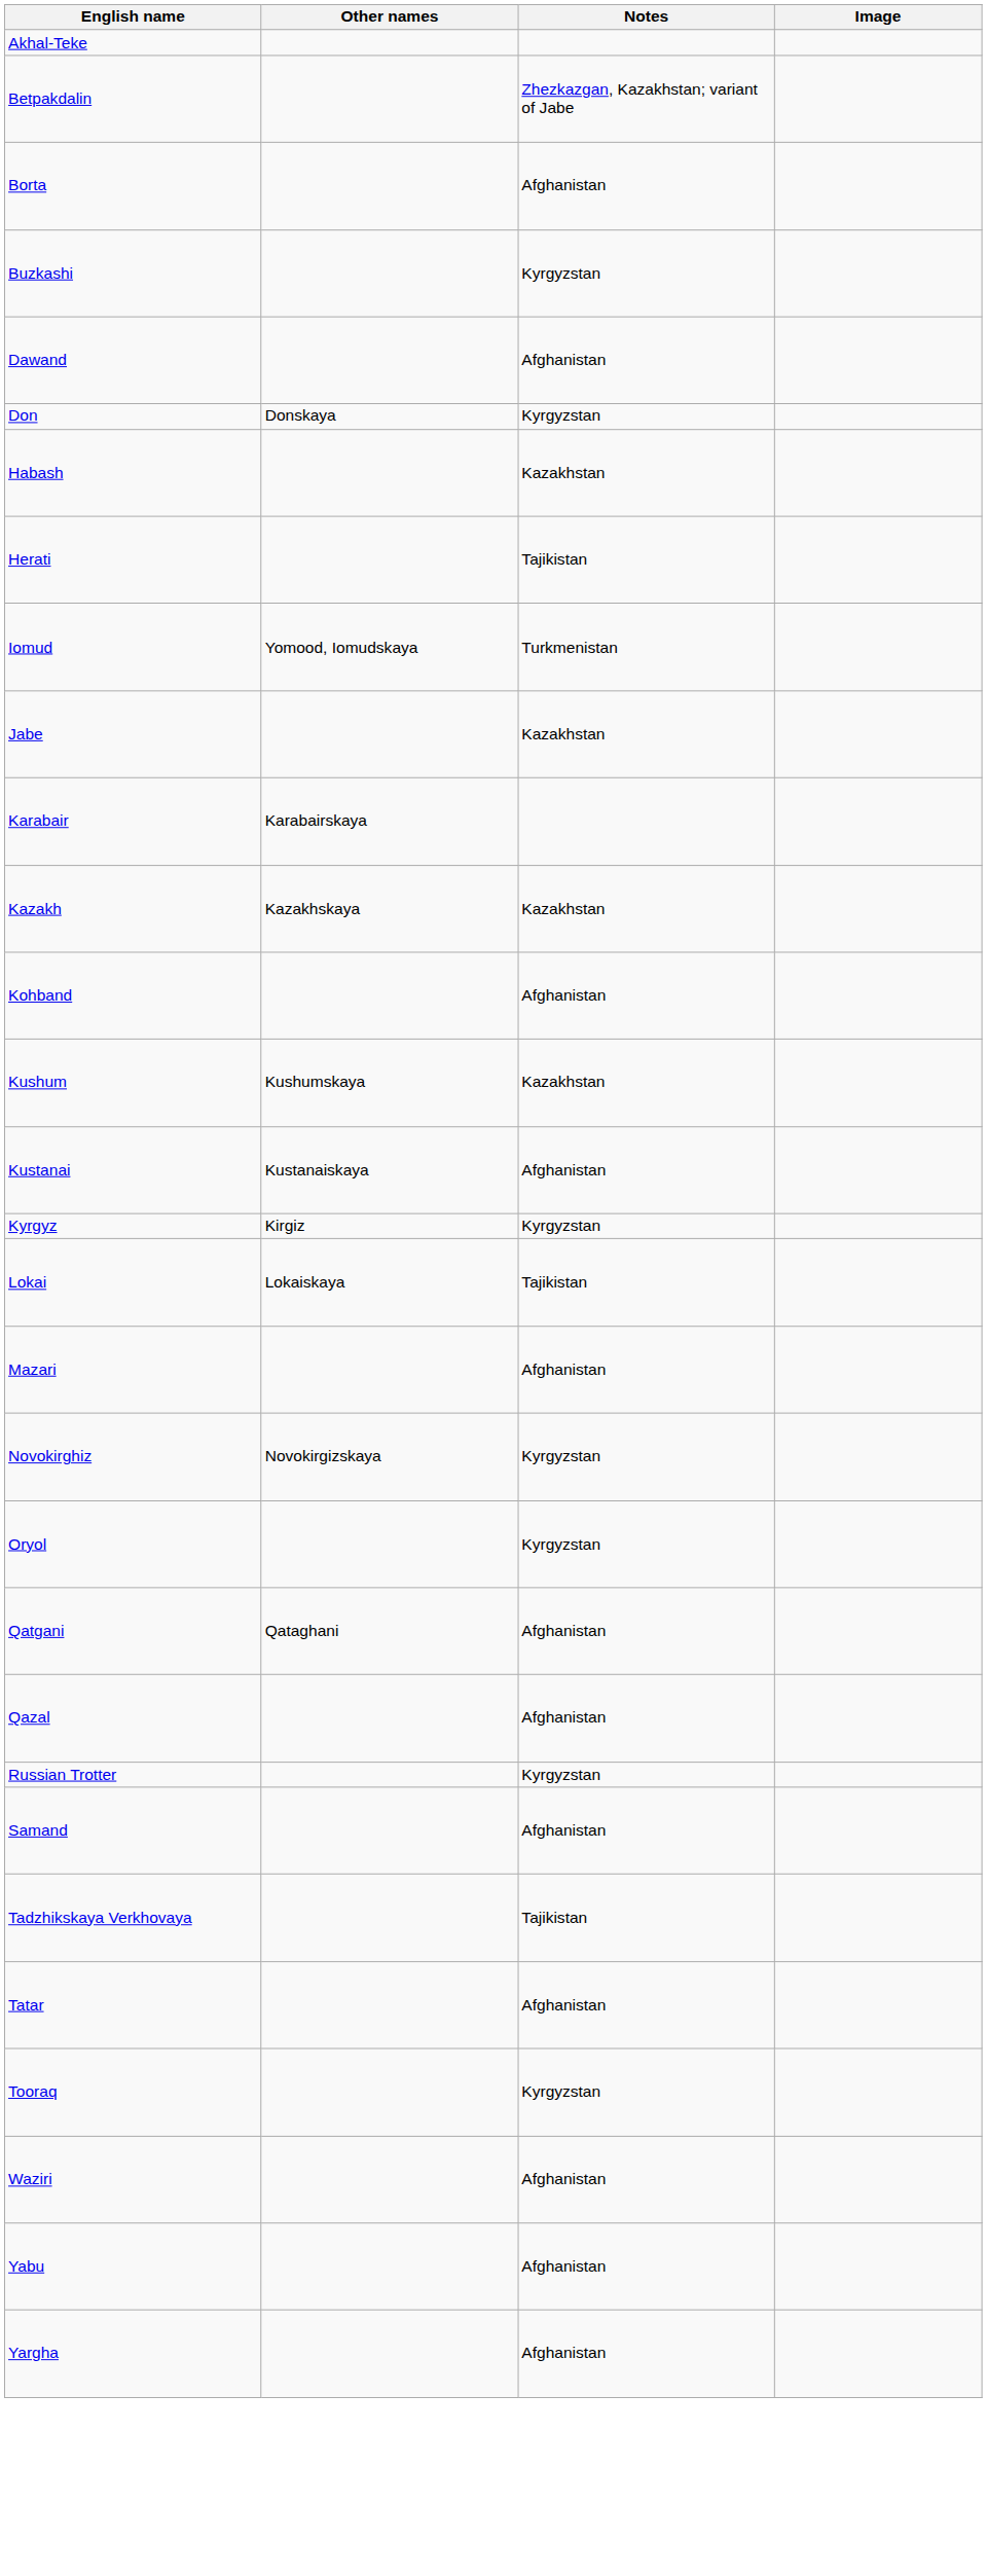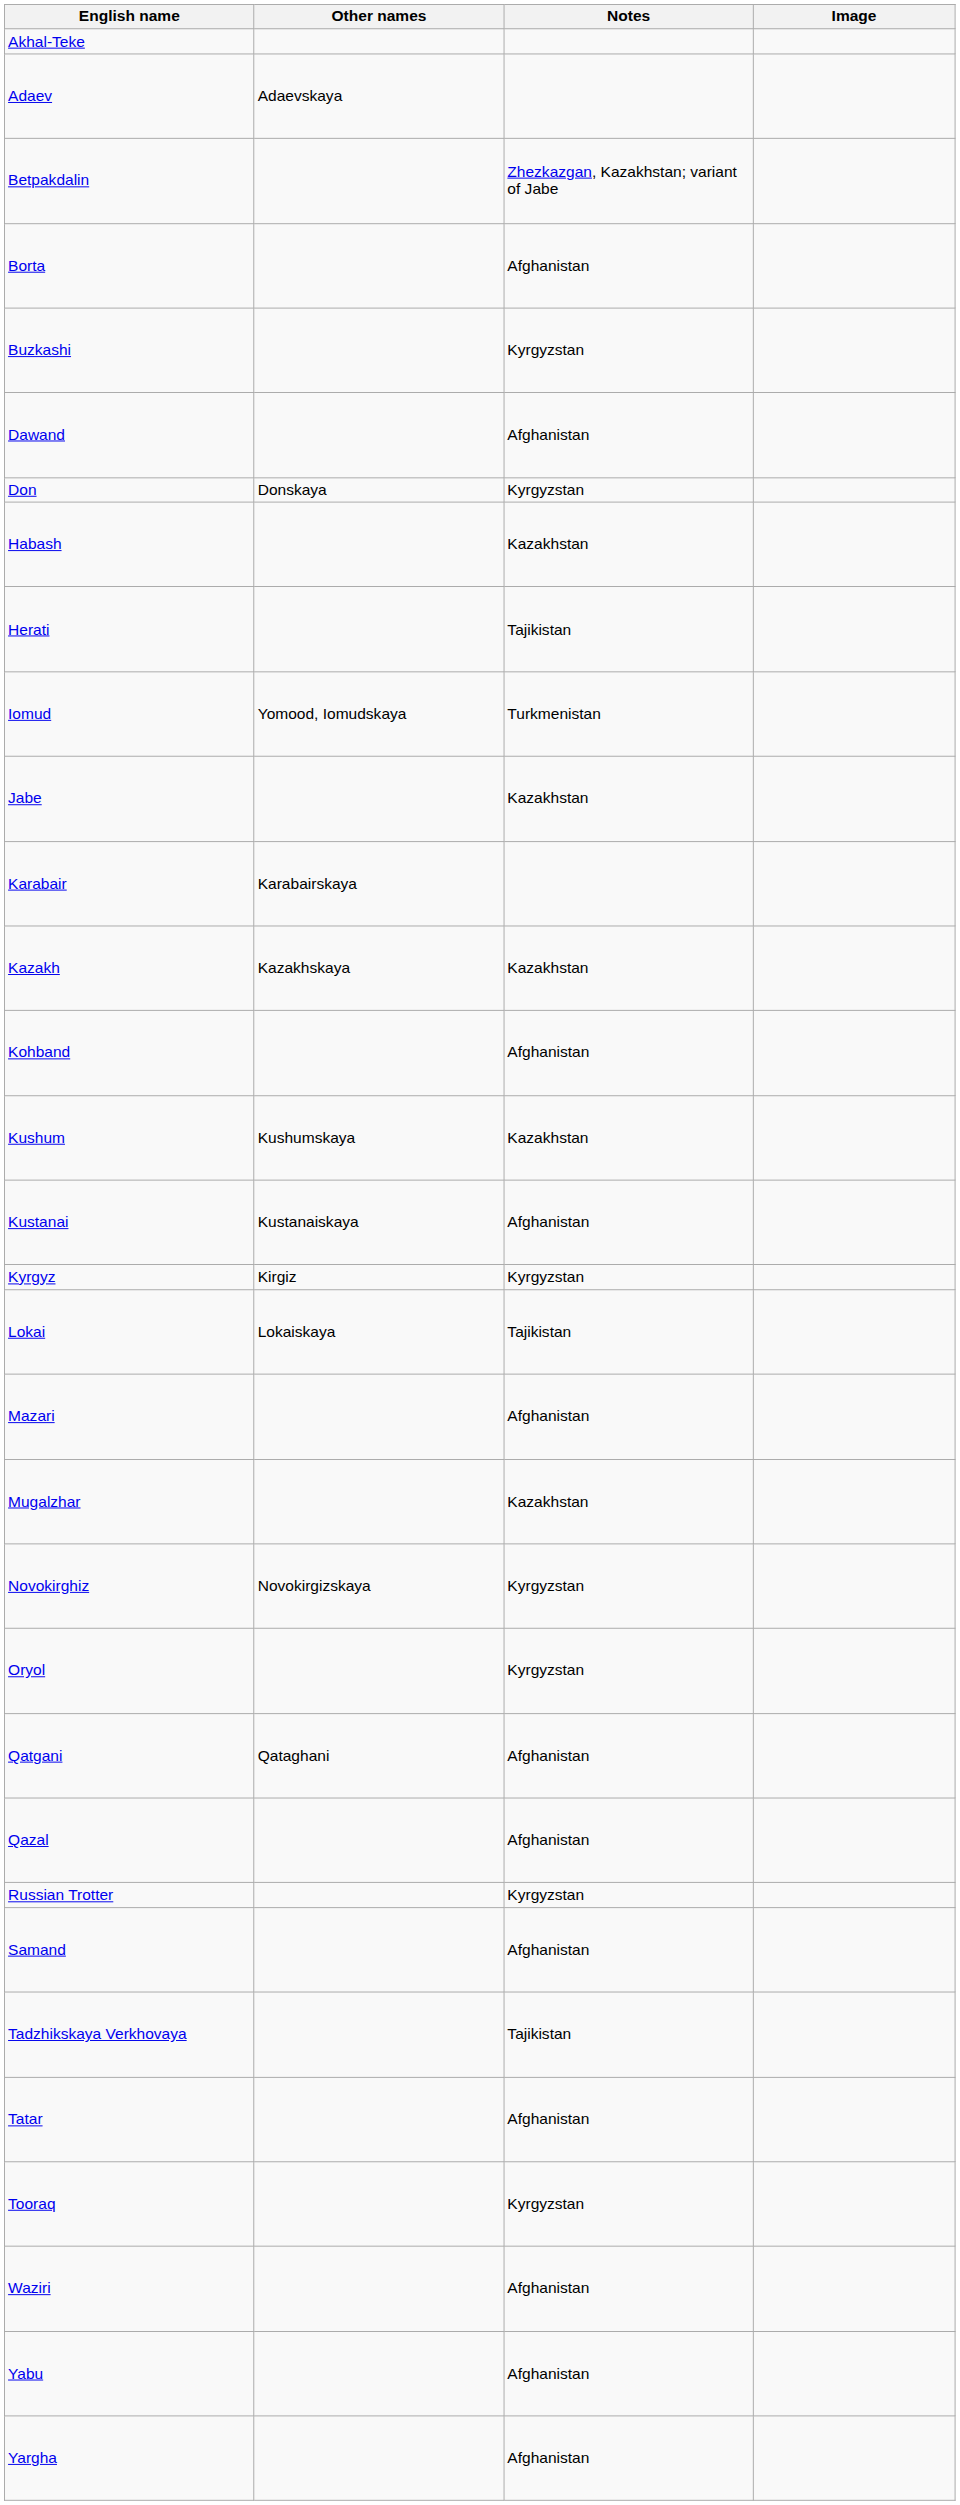 <table class="wikitable">
 <tr>
 <th>English name</th>
 <th>Other names</th>
 <th>Notes</th>
 <th>Image</th>
 </tr>
 <tr>
 <td style="width: 250px;"><a href='#'>Akhal-Teke</a></td>
 <td style="width: 250px;"></td>
 <td style="width: 250px;"></td>
 <td style="width: 200px"></td>
+</tr>
+<tr>
+<td><a href='#'>Adaev</a></td>
+<td>Adaevskaya</td>
+<td></td>
+<td style="height: 80px;"></td>
 </tr>
 <tr>
 <td><a href='#'>Betpakdalin</a></td>
 <td></td>
 <td><a href='#'>Zhezkazgan</a>, Kazakhstan; variant of Jabe</td>
 <td style="height: 80px;"></td>
 </tr>
 <tr>
 <td><a href='#'>Borta</a></td>
 <td></td>
 <td>Afghanistan</td>
 <td style="height: 80px;"></td>
 </tr>
 <tr>
 <td><a href='#'>Buzkashi</a></td>
 <td></td>
 <td>Kyrgyzstan</td>
 <td style="height: 80px;"></td>
 </tr>
 <tr>
 <td><a href='#'>Dawand</a></td>
 <td></td>
 <td>Afghanistan</td>
 <td style="height: 80px;"></td>
 </tr>
 <tr>
 <td><a href='#'>Don</a></td>
 <td>Donskaya</td>
 <td>Kyrgyzstan</td>
 <td></td>
 </tr>
 <tr>
 <td><a href='#'>Habash</a></td>
 <td></td>
 <td>Kazakhstan</td>
 <td style="height: 80px;"></td>
 </tr>
 <tr>
 <td><a href='#'>Herati</a></td>
 <td></td>
 <td>Tajikistan</td>
 <td style="height: 80px;"></td>
 </tr>
 <tr>
 <td><a href='#'>Iomud</a></td>
 <td>Yomood, Iomudskaya</td>
 <td>Turkmenistan</td>
 <td style="height: 80px;"></td>
 </tr>
 <tr>
 <td><a href='#'>Jabe</a></td>
 <td></td>
 <td>Kazakhstan</td>
 <td style="height: 80px;"></td>
 </tr>
 <tr>
 <td><a href='#'>Karabair</a></td>
 <td>Karabairskaya</td>
 <td></td>
 <td style="height: 80px;"></td>
 </tr>
 <tr>
 <td><a href='#'>Kazakh</a></td>
 <td>Kazakhskaya</td>
 <td>Kazakhstan</td>
 <td style="height: 80px;"></td>
 </tr>
 <tr>
 <td><a href='#'>Kohband</a></td>
 <td></td>
 <td>Afghanistan</td>
 <td style="height: 80px;"></td>
 </tr>
 <tr>
 <td><a href='#'>Kushum</a></td>
 <td>Kushumskaya</td>
 <td>Kazakhstan</td>
 <td style="height: 80px;"></td>
 </tr>
 <tr>
 <td><a href='#'>Kustanai</a></td>
 <td>Kustanaiskaya</td>
 <td>Afghanistan</td>
 <td style="height: 80px;"></td>
 </tr>
 <tr>
 <td><a href='#'>Kyrgyz</a></td>
 <td>Kirgiz</td>
 <td>Kyrgyzstan</td>
 <td></td>
 </tr>
 <tr>
 <td><a href='#'>Lokai</a></td>
 <td>Lokaiskaya</td>
 <td>Tajikistan</td>
 <td style="height: 80px;"></td>
 </tr>
 <tr>
 <td><a href='#'>Mazari</a></td>
 <td></td>
 <td>Afghanistan</td>
 <td style="height: 80px;"></td>
 </tr>
 <tr>
+<td><a href='#'>Mugalzhar</a></td>
+<td></td>
+<td>Kazakhstan</td>
+<td style="height: 80px;"></td>
+</tr>
+<tr>
 <td><a href='#'>Novokirghiz</a></td>
 <td>Novokirgizskaya</td>
 <td>Kyrgyzstan</td>
 <td style="height: 80px;"></td>
 </tr>
 <tr>
 <td><a href='#'>Oryol</a></td>
 <td></td>
 <td>Kyrgyzstan</td>
 <td style="height: 80px;"></td>
 </tr>
 <tr>
 <td><a href='#'>Qatgani</a></td>
 <td>Qataghani</td>
 <td>Afghanistan</td>
 <td style="height: 80px;"></td>
 </tr>
 <tr>
 <td><a href='#'>Qazal</a></td>
 <td></td>
 <td>Afghanistan</td>
 <td style="height: 80px;"></td>
 </tr>
 <tr>
 <td><a href='#'>Russian Trotter</a></td>
 <td></td>
 <td>Kyrgyzstan</td>
 <td></td>
 </tr>
 <tr>
 <td><a href='#'>Samand</a></td>
 <td></td>
 <td>Afghanistan</td>
 <td style="height: 80px;"></td>
 </tr>
 <tr>
 <td><a href='#'>Tadzhikskaya Verkhovaya</a></td>
 <td></td>
 <td>Tajikistan</td>
 <td style="height: 80px;"></td>
 </tr>
 <tr>
 <td><a href='#'>Tatar</a></td>
 <td></td>
 <td>Afghanistan</td>
 <td style="height: 80px;"></td>
 </tr>
 <tr>
 <td><a href='#'>Tooraq</a></td>
 <td></td>
 <td>Kyrgyzstan</td>
 <td style="height: 80px;"></td>
 </tr>
 <tr>
 <td><a href='#'>Waziri</a></td>
 <td></td>
 <td>Afghanistan</td>
 <td style="height: 80px;"></td>
 </tr>
 <tr>
 <td><a href='#'>Yabu</a></td>
 <td></td>
 <td>Afghanistan</td>
 <td style="height: 80px;"></td>
 </tr>
 <tr>
 <td><a href='#'>Yargha</a></td>
 <td></td>
 <td>Afghanistan</td>
 <td style="height: 80px;"></td>
 </tr>
 </table>
